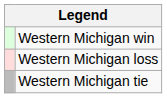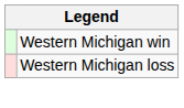 <table class="wikitable" style="font-size:90%">
 <tr>
 <th colspan="2">Legend</th>
 </tr>
 <tr>
 <td bgcolor="#ddffdd"> </td>
 <td>Western Michigan win</td>
 </tr>
 <tr>
 <td bgcolor="#ffdddd"> </td>
 <td>Western Michigan loss</td>
 </tr>
-<tr>
-<td bgcolor="#bbbbbb"> </td>
-<td>Western Michigan tie</td>
-</tr>
 </table>
